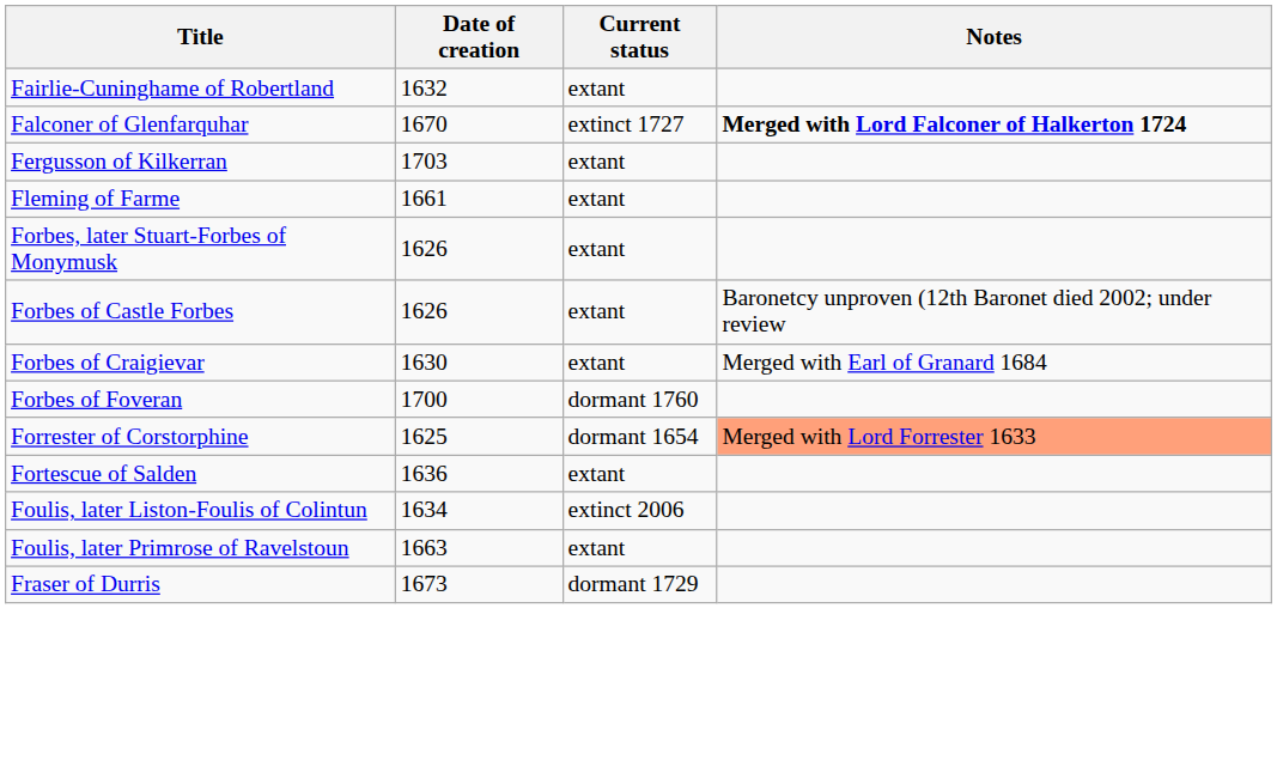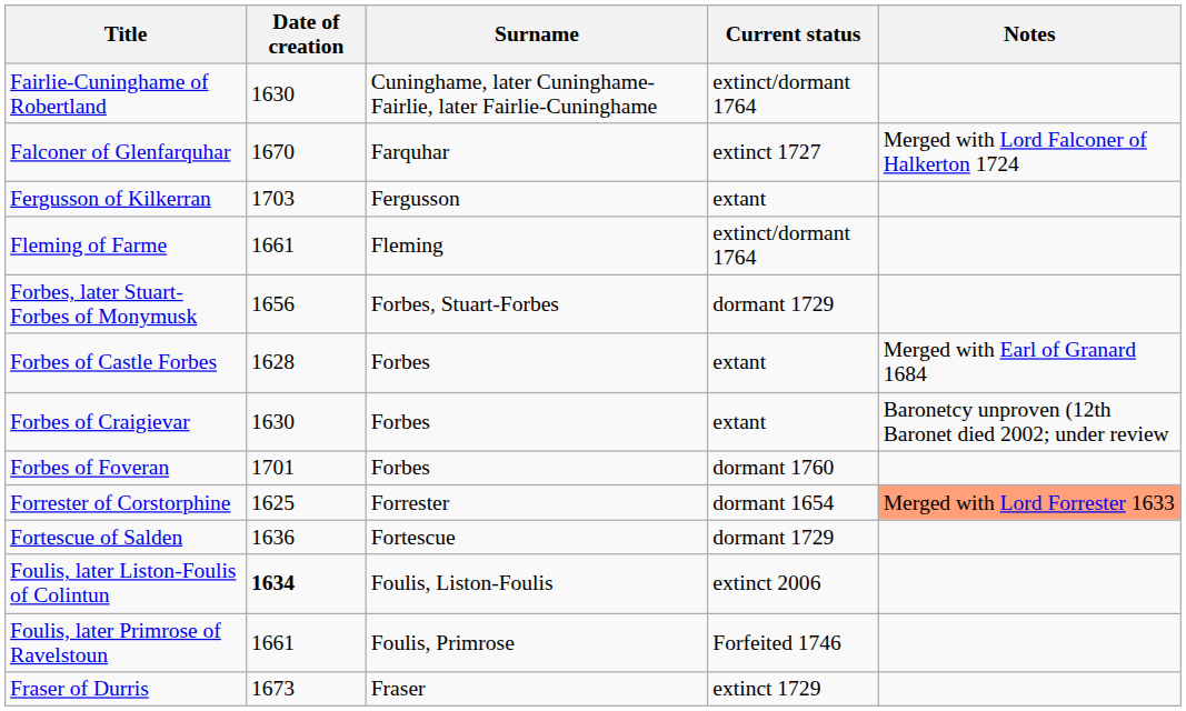 <table class="wikitable">
 <tr>
 <th>Title</th>
 <th>Date of creation</th>
+<th>Surname</th>
 <th>Current status</th>
 <th>Notes</th>
 </tr>
 <tr>
 <td><a href='#'>Fairlie-Cuninghame of Robertland</a></td>
-<td>1632</td>
-<td>extant</td>
+<td>1630</td>
+<td>Cuninghame, later Cuninghame-Fairlie, later Fairlie-Cuninghame</td>
+<td>extinct/dormant 1764</td>
 <td> </td>
 </tr>
 <tr>
 <td><a href='#'>Falconer of Glenfarquhar</a></td>
 <td>1670</td>
+<td>Farquhar</td>
 <td>extinct 1727</td>
-<td><strong>Merged with <a href='#'>Lord Falconer of Halkerton</a> 1724</strong></td>
+<td>Merged with <a href='#'>Lord Falconer of Halkerton</a> 1724</td>
 </tr>
 <tr>
 <td><a href='#'>Fergusson of Kilkerran</a></td>
 <td>1703</td>
+<td>Fergusson</td>
 <td>extant</td>
 <td> </td>
 </tr>
 <tr>
 <td><a href='#'>Fleming of Farme</a></td>
 <td>1661</td>
-<td>extant</td>
+<td>Fleming</td>
+<td>extinct/dormant 1764</td>
 <td> </td>
 </tr>
 <tr>
 <td><a href='#'>Forbes, later Stuart-Forbes of Monymusk</a></td>
-<td>1626</td>
-<td>extant</td>
+<td>1656</td>
+<td>Forbes, Stuart-Forbes</td>
+<td>dormant 1729</td>
 <td> </td>
 </tr>
 <tr>
 <td><a href='#'>Forbes of Castle Forbes</a></td>
-<td>1626</td>
+<td>1628</td>
+<td>Forbes</td>
+<td>extant</td>
+<td>Merged with <a href='#'>Earl of Granard</a> 1684</td>
+</tr>
+<tr>
+<td><a href='#'>Forbes of Craigievar</a></td>
+<td>1630</td>
+<td>Forbes</td>
 <td>extant</td>
 <td>Baronetcy unproven (12th Baronet died 2002; under review</td>
 </tr>
 <tr>
-<td><a href='#'>Forbes of Craigievar</a></td>
-<td>1630</td>
-<td>extant</td>
-<td>Merged with <a href='#'>Earl of Granard</a> 1684</td>
-</tr>
-<tr>
 <td><a href='#'>Forbes of Foveran</a></td>
-<td>1700</td>
+<td>1701</td>
+<td>Forbes</td>
 <td>dormant 1760</td>
 <td> </td>
 </tr>
 <tr>
 <td><a href='#'>Forrester of Corstorphine</a></td>
 <td>1625</td>
+<td>Forrester</td>
 <td>dormant 1654</td>
 <td style="background: lightsalmon;">Merged with <a href='#'>Lord Forrester</a> 1633</td>
 </tr>
 <tr>
 <td><a href='#'>Fortescue of Salden</a></td>
 <td>1636</td>
-<td>extant</td>
+<td>Fortescue</td>
+<td>dormant 1729</td>
 <td> </td>
 </tr>
 <tr>
 <td><a href='#'>Foulis, later Liston-Foulis of Colintun</a></td>
-<td>1634</td>
+<td><strong>1634</strong></td>
+<td>Foulis, Liston-Foulis</td>
 <td>extinct 2006</td>
 <td> </td>
 </tr>
 <tr>
 <td><a href='#'>Foulis, later Primrose of Ravelstoun</a></td>
-<td>1663</td>
-<td>extant</td>
+<td>1661</td>
+<td>Foulis, Primrose</td>
+<td>Forfeited 1746</td>
 <td> </td>
 </tr>
 <tr>
 <td><a href='#'>Fraser of Durris</a></td>
 <td>1673</td>
-<td>dormant 1729</td>
+<td>Fraser</td>
+<td>extinct 1729</td>
 <td> </td>
 </tr>
 </table>
